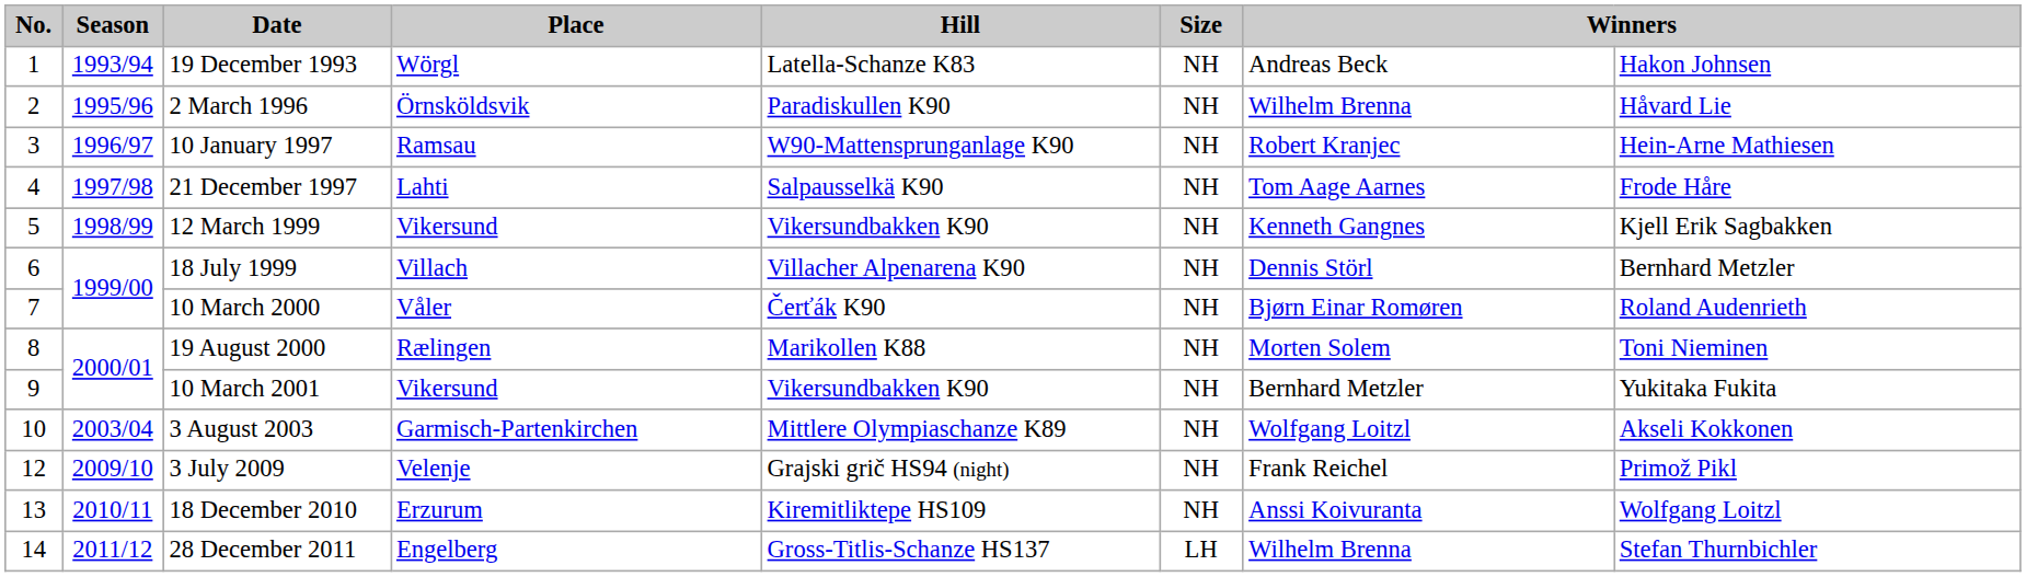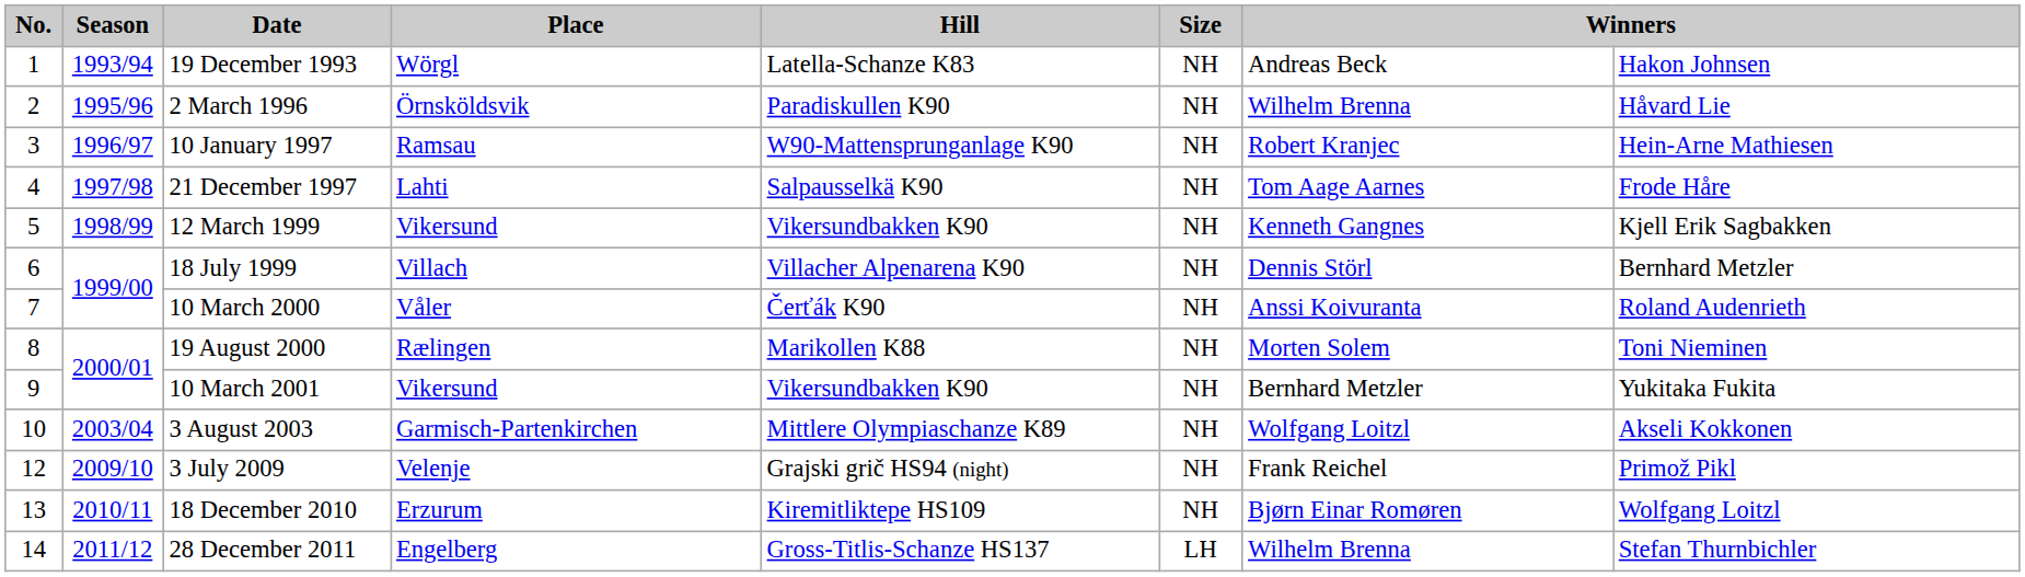 <table class="wikitable plainrowheaders" style="background:#fff; font-size:86%; line-height:16px; border:grey solid 1px; border-collapse:collapse;">
 <tr style="background:#ccc; text-align:center;">
 <th style="background:#ccc;" width="25">No.</th>
 <th style="background:#ccc;" width="50">Season</th>
 <th style="background:#ccc;" width="120">Date</th>
 <th style="background:#ccc;" width="200">Place</th>
 <th style="background:#ccc;" width="215">Hill</th>
 <th style="background:#ccc;" width="40">Size</th>
 <th style="background:#ccc;" colspan=2 width="400">Winners</th>
 </tr>
 <tr>
 <td align=center>1</td>
 <td align=center><a href='#'>1993/94</a></td>
 <td>19 December 1993</td>
 <td> <a href='#'>Wörgl</a></td>
 <td>Latella-Schanze K83</td>
 <td align=center>NH</td>
 <td width=200> Andreas Beck</td>
 <td width=220> <a href='#'>Hakon Johnsen</a></td>
 </tr>
 <tr>
 <td align=center>2</td>
 <td align=center><a href='#'>1995/96</a></td>
 <td>2 March 1996</td>
 <td> <a href='#'>Örnsköldsvik</a></td>
 <td><a href='#'>Paradiskullen</a> K90</td>
 <td align=center>NH</td>
 <td> <a href='#'>Wilhelm Brenna</a></td>
 <td> <a href='#'>Håvard Lie</a></td>
 </tr>
 <tr>
 <td align=center>3</td>
 <td align=center><a href='#'>1996/97</a></td>
 <td>10 January 1997</td>
 <td> <a href='#'>Ramsau</a></td>
 <td><a href='#'>W90-Mattensprunganlage</a> K90</td>
 <td align=center>NH</td>
 <td> <a href='#'>Robert Kranjec</a></td>
 <td> <a href='#'>Hein-Arne Mathiesen</a></td>
 </tr>
 <tr>
 <td align=center>4</td>
 <td align=center><a href='#'>1997/98</a></td>
 <td>21 December 1997</td>
 <td> <a href='#'>Lahti</a></td>
 <td><a href='#'>Salpausselkä</a> K90</td>
 <td align=center>NH</td>
 <td> <a href='#'>Tom Aage Aarnes</a></td>
 <td> <a href='#'>Frode Håre</a></td>
 </tr>
 <tr>
 <td align=center>5</td>
 <td align=center><a href='#'>1998/99</a></td>
 <td>12 March 1999</td>
 <td> <a href='#'>Vikersund</a></td>
 <td><a href='#'>Vikersundbakken</a> K90</td>
 <td align=center>NH</td>
 <td> <a href='#'>Kenneth Gangnes</a></td>
 <td> Kjell Erik Sagbakken</td>
 </tr>
 <tr>
 <td align=center>6</td>
 <td align=center rowspan=2><a href='#'>1999/00</a></td>
 <td>18 July 1999</td>
 <td> <a href='#'>Villach</a></td>
 <td><a href='#'>Villacher Alpenarena</a> K90</td>
 <td align=center>NH</td>
 <td> <a href='#'>Dennis Störl</a></td>
 <td> Bernhard Metzler</td>
 </tr>
 <tr>
 <td align=center>7</td>
 <td>10 March 2000</td>
 <td> <a href='#'>Våler</a></td>
 <td><a href='#'>Čerťák</a> K90</td>
 <td align=center>NH</td>
-<td> <a href='#'>Bjørn Einar Romøren</a></td>
+<td> <a href='#'>Anssi Koivuranta</a></td>
 <td> <a href='#'>Roland Audenrieth</a></td>
 </tr>
 <tr>
 <td align=center>8</td>
 <td align=center rowspan=2><a href='#'>2000/01</a></td>
 <td>19 August 2000</td>
 <td> <a href='#'>Rælingen</a></td>
 <td><a href='#'>Marikollen</a> K88</td>
 <td align=center>NH</td>
 <td> <a href='#'>Morten Solem</a></td>
 <td> <a href='#'>Toni Nieminen</a></td>
 </tr>
 <tr>
 <td align=center>9</td>
 <td>10 March 2001</td>
 <td> <a href='#'>Vikersund</a></td>
 <td><a href='#'>Vikersundbakken</a> K90</td>
 <td align=center>NH</td>
 <td> Bernhard Metzler</td>
 <td> Yukitaka Fukita</td>
 </tr>
 <tr>
 <td align=center>10</td>
 <td align=center><a href='#'>2003/04</a></td>
 <td>3 August 2003</td>
 <td> <a href='#'>Garmisch-Partenkirchen</a></td>
 <td><a href='#'>Mittlere Olympiaschanze</a> K89</td>
 <td align=center>NH</td>
 <td> <a href='#'>Wolfgang Loitzl</a></td>
 <td> <a href='#'>Akseli Kokkonen</a></td>
 </tr>
 <tr>
 <td align=center>12</td>
 <td align=center><a href='#'>2009/10</a></td>
 <td>3 July 2009</td>
 <td> <a href='#'>Velenje</a></td>
 <td>Grajski grič HS94 <small>(night)</small></td>
 <td align=center>NH</td>
 <td> Frank Reichel</td>
 <td> <a href='#'>Primož Pikl</a></td>
 </tr>
 <tr>
 <td align=center>13</td>
 <td align=center><a href='#'>2010/11</a></td>
 <td>18 December 2010</td>
 <td> <a href='#'>Erzurum</a></td>
 <td><a href='#'>Kiremitliktepe</a> HS109</td>
 <td align=center>NH</td>
-<td> <a href='#'>Anssi Koivuranta</a></td>
+<td> <a href='#'>Bjørn Einar Romøren</a></td>
 <td> <a href='#'>Wolfgang Loitzl</a></td>
 </tr>
 <tr>
 <td align=center>14</td>
 <td align=center><a href='#'>2011/12</a></td>
 <td>28 December 2011</td>
 <td> <a href='#'>Engelberg</a></td>
 <td><a href='#'>Gross-Titlis-Schanze</a> HS137</td>
 <td align=center>LH</td>
 <td> <a href='#'>Wilhelm Brenna</a></td>
 <td> <a href='#'>Stefan Thurnbichler</a></td>
 </tr>
 </table>
